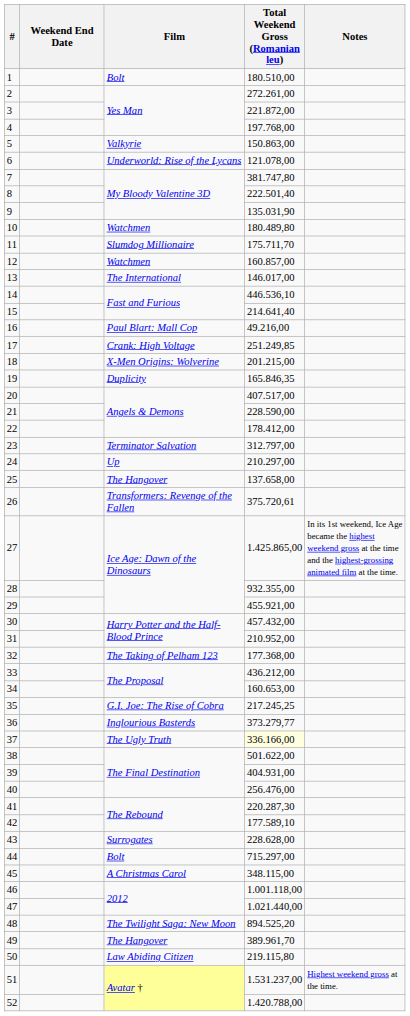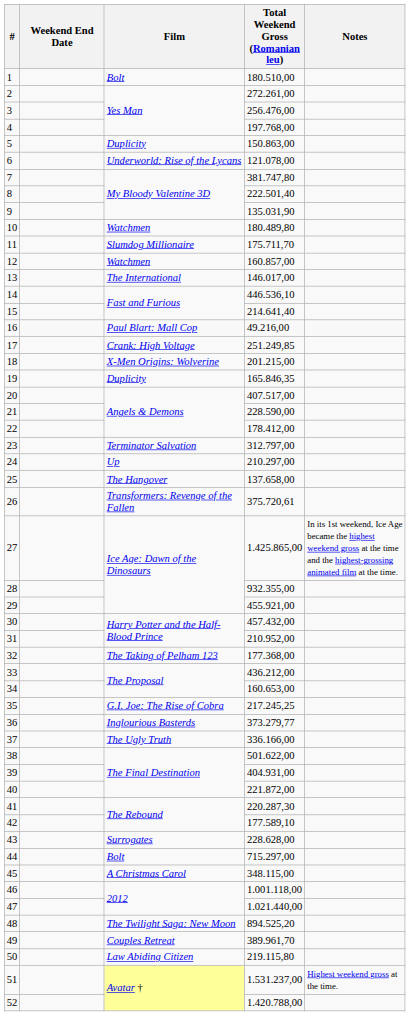 <table class="wikitable sortable">
 <tr>
 <th abbr="Week">#</th>
 <th abbr="Date" style="width:130px">Weekend End Date</th>
 <th width="35%">Film</th>
 <th abbr="Gross">Total Weekend Gross<br>(<a href='#'>Romanian leu</a>)</th>
 <th width="25%">Notes</th>
 </tr>
 <tr>
 <td>1</td>
 <td></td>
 <td><em><a href='#'>Bolt</a></em></td>
 <td> 180.510,00</td>
 <td></td>
 </tr>
 <tr>
 <td>2</td>
 <td></td>
 <td rowspan="3"><em><a href='#'>Yes Man</a></em></td>
 <td> 272.261,00</td>
 <td></td>
 </tr>
 <tr>
 <td>3</td>
 <td></td>
-<td> 221.872,00</td>
+<td> 256.476,00</td>
 <td></td>
 </tr>
 <tr>
 <td>4</td>
 <td></td>
 <td> 197.768,00</td>
 <td></td>
 </tr>
 <tr>
 <td>5</td>
 <td></td>
-<td><em><a href='#'>Valkyrie</a></em></td>
+<td><em><a href='#'>Duplicity</a></em></td>
 <td> 150.863,00</td>
 <td></td>
 </tr>
 <tr>
 <td>6</td>
 <td></td>
 <td><em><a href='#'>Underworld: Rise of the Lycans</a></em></td>
 <td> 121.078,00</td>
 <td></td>
 </tr>
 <tr>
 <td>7</td>
 <td></td>
 <td rowspan="3"><em><a href='#'>My Bloody Valentine 3D</a></em></td>
 <td> 381.747,80</td>
 <td></td>
 </tr>
 <tr>
 <td>8</td>
 <td></td>
 <td> 222.501,40</td>
 <td></td>
 </tr>
 <tr>
 <td>9</td>
 <td></td>
 <td> 135.031,90</td>
 <td></td>
 </tr>
 <tr>
 <td>10</td>
 <td></td>
 <td><em><a href='#'>Watchmen</a></em></td>
 <td> 180.489,80</td>
 <td></td>
 </tr>
 <tr>
 <td>11</td>
 <td></td>
 <td><em><a href='#'>Slumdog Millionaire</a></em></td>
 <td> 175.711,70</td>
 <td></td>
 </tr>
 <tr>
 <td>12</td>
 <td></td>
 <td><em><a href='#'>Watchmen</a></em></td>
 <td> 160.857,00</td>
 <td></td>
 </tr>
 <tr>
 <td>13</td>
 <td></td>
 <td><em><a href='#'>The International</a></em></td>
 <td> 146.017,00</td>
 <td></td>
 </tr>
 <tr>
 <td>14</td>
 <td></td>
 <td rowspan="2"><em><a href='#'>Fast and Furious</a></em></td>
 <td> 446.536,10</td>
 <td></td>
 </tr>
 <tr>
 <td>15</td>
 <td></td>
 <td> 214.641,40</td>
 <td></td>
 </tr>
 <tr>
 <td>16</td>
 <td></td>
 <td><em><a href='#'>Paul Blart: Mall Cop</a></em></td>
 <td> 49.216,00</td>
 <td></td>
 </tr>
 <tr>
 <td>17</td>
 <td></td>
 <td><em><a href='#'>Crank: High Voltage</a></em></td>
 <td> 251.249,85</td>
 <td></td>
 </tr>
 <tr>
 <td>18</td>
 <td></td>
 <td><em><a href='#'>X-Men Origins: Wolverine</a></em></td>
 <td> 201.215,00</td>
 <td></td>
 </tr>
 <tr>
 <td>19</td>
 <td></td>
 <td><em><a href='#'>Duplicity</a></em></td>
 <td> 165.846,35</td>
 <td></td>
 </tr>
 <tr>
 <td>20</td>
 <td></td>
 <td rowspan="3"><em><a href='#'>Angels & Demons</a></em></td>
 <td> 407.517,00</td>
 <td></td>
 </tr>
 <tr>
 <td>21</td>
 <td></td>
 <td> 228.590,00</td>
 <td></td>
 </tr>
 <tr>
 <td>22</td>
 <td></td>
 <td> 178.412,00</td>
 <td></td>
 </tr>
 <tr>
 <td>23</td>
 <td></td>
 <td><em><a href='#'>Terminator Salvation</a></em></td>
 <td> 312.797,00</td>
 <td></td>
 </tr>
 <tr>
 <td>24</td>
 <td></td>
 <td><em><a href='#'>Up</a></em></td>
 <td> 210.297,00</td>
 <td></td>
 </tr>
 <tr>
 <td>25</td>
 <td></td>
 <td><em><a href='#'>The Hangover</a></em></td>
 <td> 137.658,00</td>
 <td></td>
 </tr>
 <tr>
 <td>26</td>
 <td></td>
 <td><em><a href='#'>Transformers: Revenge of the Fallen</a></em></td>
 <td> 375.720,61</td>
 <td></td>
 </tr>
 <tr>
 <td>27</td>
 <td></td>
 <td rowspan="3"><em><a href='#'>Ice Age: Dawn of the Dinosaurs</a></em></td>
 <td>1.425.865,00</td>
 <td><small>In its 1st weekend, Ice Age became the <a href='#'>highest weekend gross</a> at the time and the <a href='#'>highest-grossing animated film</a> at the time.</small></td>
 </tr>
 <tr>
 <td>28</td>
 <td></td>
 <td> 932.355,00</td>
 <td></td>
 </tr>
 <tr>
 <td>29</td>
 <td></td>
 <td> 455.921,00</td>
 <td></td>
 </tr>
 <tr>
 <td>30</td>
 <td></td>
 <td rowspan="2"><em><a href='#'>Harry Potter and the Half-Blood Prince</a></em></td>
 <td> 457.432,00</td>
 <td></td>
 </tr>
 <tr>
 <td>31</td>
 <td></td>
 <td> 210.952,00</td>
 <td></td>
 </tr>
 <tr>
 <td>32</td>
 <td></td>
 <td><em><a href='#'>The Taking of Pelham 123</a></em></td>
 <td> 177.368,00</td>
 <td></td>
 </tr>
 <tr>
 <td>33</td>
 <td></td>
 <td rowspan="2"><em><a href='#'>The Proposal</a></em></td>
 <td> 436.212,00</td>
 <td></td>
 </tr>
 <tr>
 <td>34</td>
 <td></td>
 <td> 160.653,00</td>
 <td></td>
 </tr>
 <tr>
 <td>35</td>
 <td></td>
 <td><em><a href='#'>G.I. Joe: The Rise of Cobra</a></em></td>
 <td> 217.245,25</td>
 <td></td>
 </tr>
 <tr>
 <td>36</td>
 <td></td>
 <td><em><a href='#'>Inglourious Basterds</a></em></td>
 <td> 373.279,77</td>
 <td></td>
 </tr>
 <tr>
 <td>37</td>
 <td></td>
 <td><em><a href='#'>The Ugly Truth</a></em></td>
-<td style="background: lightyellow;"> 336.166,00</td>
+<td> 336.166,00</td>
 <td></td>
 </tr>
 <tr>
 <td>38</td>
 <td></td>
 <td rowspan="3"><em><a href='#'>The Final Destination</a></em></td>
 <td> 501.622,00</td>
 <td></td>
 </tr>
 <tr>
 <td>39</td>
 <td></td>
 <td> 404.931,00</td>
 <td></td>
 </tr>
 <tr>
 <td>40</td>
 <td></td>
-<td> 256.476,00</td>
+<td> 221.872,00</td>
 <td></td>
 </tr>
 <tr>
 <td>41</td>
 <td></td>
 <td rowspan="2"><em><a href='#'>The Rebound</a></em></td>
 <td> 220.287,30</td>
 <td></td>
 </tr>
 <tr>
 <td>42</td>
 <td></td>
 <td> 177.589,10</td>
 <td></td>
 </tr>
 <tr>
 <td>43</td>
 <td></td>
 <td><em><a href='#'>Surrogates</a></em></td>
 <td> 228.628,00</td>
 <td></td>
 </tr>
 <tr>
 <td>44</td>
 <td></td>
 <td><em><a href='#'>Bolt</a></em></td>
 <td> 715.297,00</td>
 <td></td>
 </tr>
 <tr>
 <td>45</td>
 <td></td>
 <td><em><a href='#'>A Christmas Carol</a></em></td>
 <td> 348.115,00</td>
 <td></td>
 </tr>
 <tr>
 <td>46</td>
 <td></td>
 <td rowspan="2"><em><a href='#'>2012</a></em></td>
 <td>1.001.118,00</td>
 <td></td>
 </tr>
 <tr>
 <td>47</td>
 <td></td>
 <td>1.021.440,00</td>
 <td></td>
 </tr>
 <tr>
 <td>48</td>
 <td></td>
 <td><em><a href='#'>The Twilight Saga: New Moon</a></em></td>
 <td> 894.525,20</td>
 <td></td>
 </tr>
 <tr>
 <td>49</td>
 <td></td>
-<td><em><a href='#'>The Hangover</a></em></td>
+<td><em><a href='#'>Couples Retreat</a></em></td>
 <td> 389.961,70</td>
 <td></td>
 </tr>
 <tr>
 <td>50</td>
 <td></td>
 <td><em><a href='#'>Law Abiding Citizen</a></em></td>
 <td> 219.115,80</td>
 <td></td>
 </tr>
 <tr>
 <td>51</td>
 <td></td>
 <td rowspan="2" style="background-color:#FFFF99"><em><a href='#'>Avatar</a></em> †</td>
 <td>1.531.237,00</td>
 <td><small><a href='#'>Highest weekend gross</a> at the time.</small></td>
 </tr>
 <tr>
 <td>52</td>
 <td></td>
 <td>1.420.788,00</td>
 <td></td>
 </tr>
 </table>
